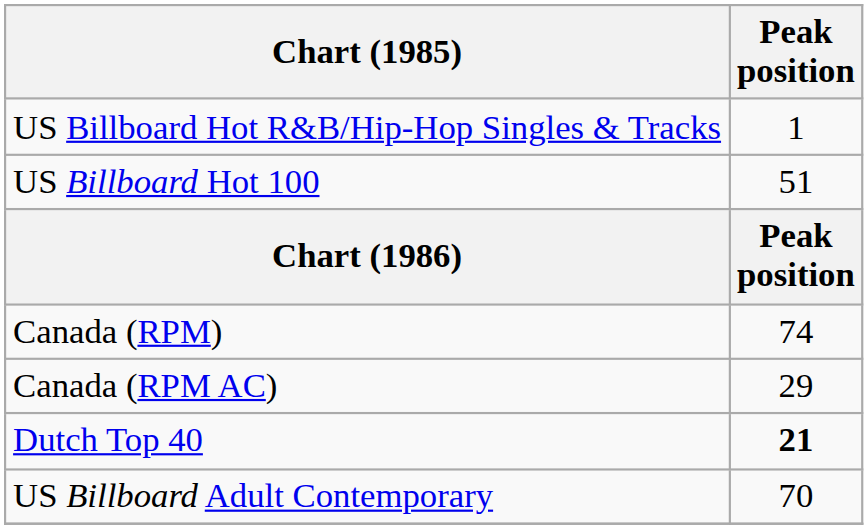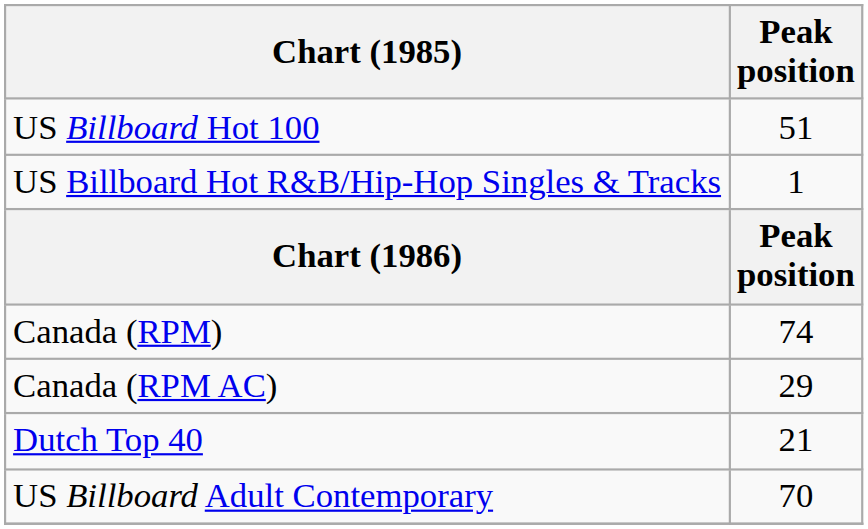 <table class="wikitable sortable">
 <tr>
 <th>Chart (1985)</th>
 <th>Peak<br>position</th>
 </tr>
 <tr>
+<td>US <a href='#'><em>Billboard</em> Hot 100</a></td>
+<td align="center">51</td>
+</tr>
+<tr>
 <td>US <a href='#'>Billboard Hot R&B/Hip-Hop Singles & Tracks</a></td>
 <td align="center">1</td>
-</tr>
-<tr>
-<td>US <a href='#'><em>Billboard</em> Hot 100</a></td>
-<td align="center">51</td>
 </tr>
 <tr>
 <th>Chart (1986)</th>
 <th>Peak<br>position</th>
 </tr>
 <tr>
 <td>Canada (<a href='#'>RPM</a>)</td>
 <td align="center">74</td>
 </tr>
 <tr>
 <td>Canada (<a href='#'>RPM AC</a>)</td>
 <td align="center">29</td>
 </tr>
 <tr>
 <td><a href='#'>Dutch Top 40</a></td>
-<td align="center"><strong>21</strong></td>
+<td align="center">21</td>
 </tr>
 <tr>
 <td>US <em>Billboard</em> <a href='#'>Adult Contemporary</a></td>
 <td align="center">70</td>
 </tr>
 <tr>
 </tr>
 </table>
